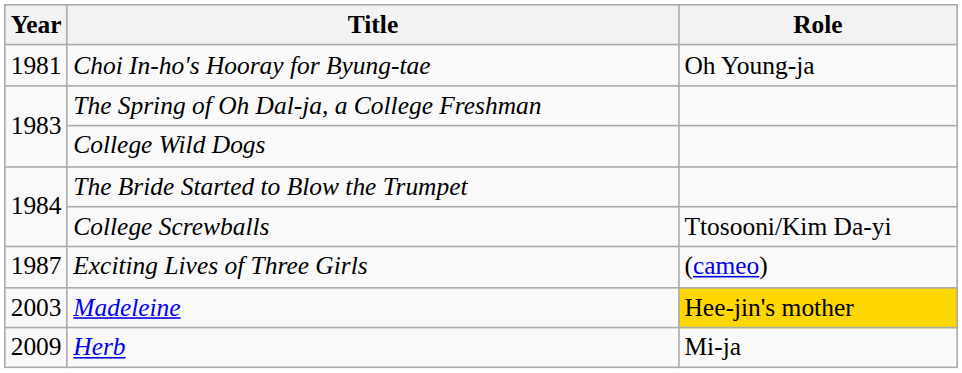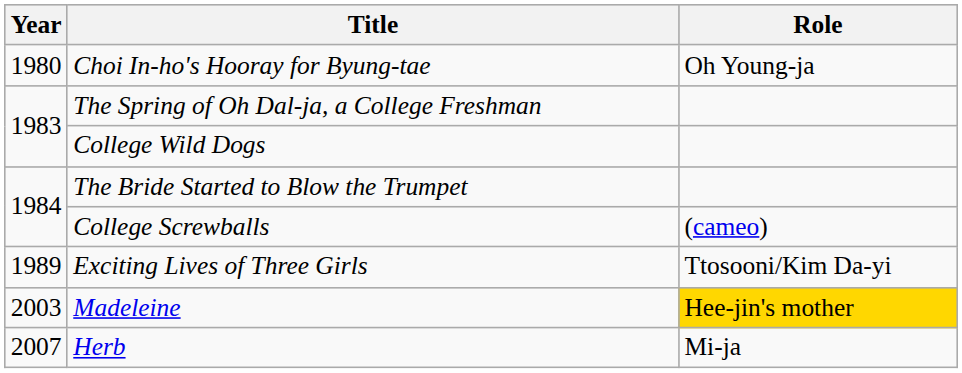 <table class="wikitable" style="width:600px">
 <tr>
 <th width=10>Year</th>
 <th>Title</th>
 <th>Role</th>
 </tr>
 <tr>
-<td>1981</td>
+<td>1980</td>
 <td><em>Choi In-ho's Hooray for Byung-tae</em></td>
 <td>Oh Young-ja</td>
 </tr>
 <tr>
 <td rowspan=2>1983</td>
 <td><em>The Spring of Oh Dal-ja, a College Freshman</em></td>
 <td></td>
 </tr>
 <tr>
 <td><em>College Wild Dogs</em> </td>
 <td></td>
 </tr>
 <tr>
 <td rowspan=2>1984</td>
 <td><em>The Bride Started to Blow the Trumpet</em></td>
 <td></td>
 </tr>
 <tr>
 <td><em>College Screwballs</em> </td>
-<td>Ttosooni/Kim Da-yi</td>
+<td>(<a href='#'>cameo</a>)</td>
 </tr>
 <tr>
-<td>1987</td>
+<td>1989</td>
 <td><em>Exciting Lives of Three Girls</em></td>
-<td>(<a href='#'>cameo</a>)</td>
+<td>Ttosooni/Kim Da-yi</td>
 </tr>
 <tr>
 <td>2003</td>
 <td><em><a href='#'>Madeleine</a></em></td>
 <td style="background: gold;">Hee-jin's mother</td>
 </tr>
 <tr>
-<td>2009</td>
+<td>2007</td>
 <td><em><a href='#'>Herb</a></em></td>
 <td>Mi-ja</td>
 </tr>
 </table>
